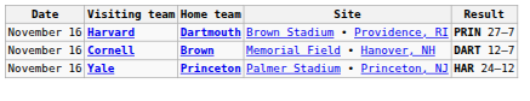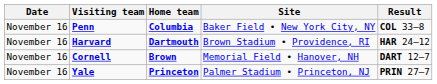 <table class="wikitable">
 <tr>
 <th>Date</th>
 <th>Visiting team</th>
 <th>Home team</th>
 <th>Site</th>
 <th>Result</th>
 </tr>
 <tr>
 <td>November 16</td>
+<td><strong><a href='#'>Penn</a></strong></td>
+<td><strong><a href='#'>Columbia</a></strong></td>
+<td><a href='#'>Baker Field</a> • <a href='#'>New York City, NY</a></td>
+<td><strong>COL</strong> 33–8</td>
+</tr>
+<tr>
+<td>November 16</td>
 <td><strong><a href='#'>Harvard</a></strong></td>
 <td><strong><a href='#'>Dartmouth</a></strong></td>
 <td><a href='#'>Brown Stadium</a> • <a href='#'>Providence, RI</a></td>
-<td><strong>PRIN</strong> 27–7</td>
+<td><strong>HAR</strong> 24–12</td>
 </tr>
 <tr>
 <td>November 16</td>
 <td><strong><a href='#'>Cornell</a></strong></td>
 <td><strong><a href='#'>Brown</a></strong></td>
 <td><a href='#'>Memorial Field</a> • <a href='#'>Hanover, NH</a></td>
 <td><strong>DART</strong> 12–7</td>
 </tr>
 <tr>
 <td>November 16</td>
 <td><strong><a href='#'>Yale</a></strong></td>
 <td><strong><a href='#'>Princeton</a></strong></td>
 <td><a href='#'>Palmer Stadium</a> • <a href='#'>Princeton, NJ</a></td>
-<td><strong>HAR</strong> 24–12</td>
+<td><strong>PRIN</strong> 27–7</td>
 </tr>
 </table>
